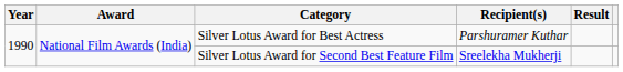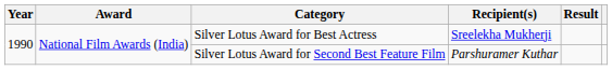 <table class="wikitable">
 <tr>
 <th>Year</th>
 <th>Award</th>
 <th>Category</th>
 <th>Recipient(s)</th>
 <th>Result</th>
 <th></th>
 </tr>
 <tr>
 <td rowspan="2">1990</td>
 <td rowspan="2"><a href='#'>National Film Awards</a> (<a href='#'>India</a>)</td>
 <td>Silver Lotus Award for Best Actress</td>
-<td><em>Parshuramer Kuthar</em></td>
+<td><a href='#'>Sreelekha Mukherji</a></td>
 <td></td>
 <td></td>
 </tr>
 <tr>
 <td>Silver Lotus Award for <a href='#'>Second Best Feature Film</a></td>
-<td><a href='#'>Sreelekha Mukherji</a></td>
+<td><em>Parshuramer Kuthar</em></td>
 <td></td>
 <td></td>
 </tr>
 </table>
